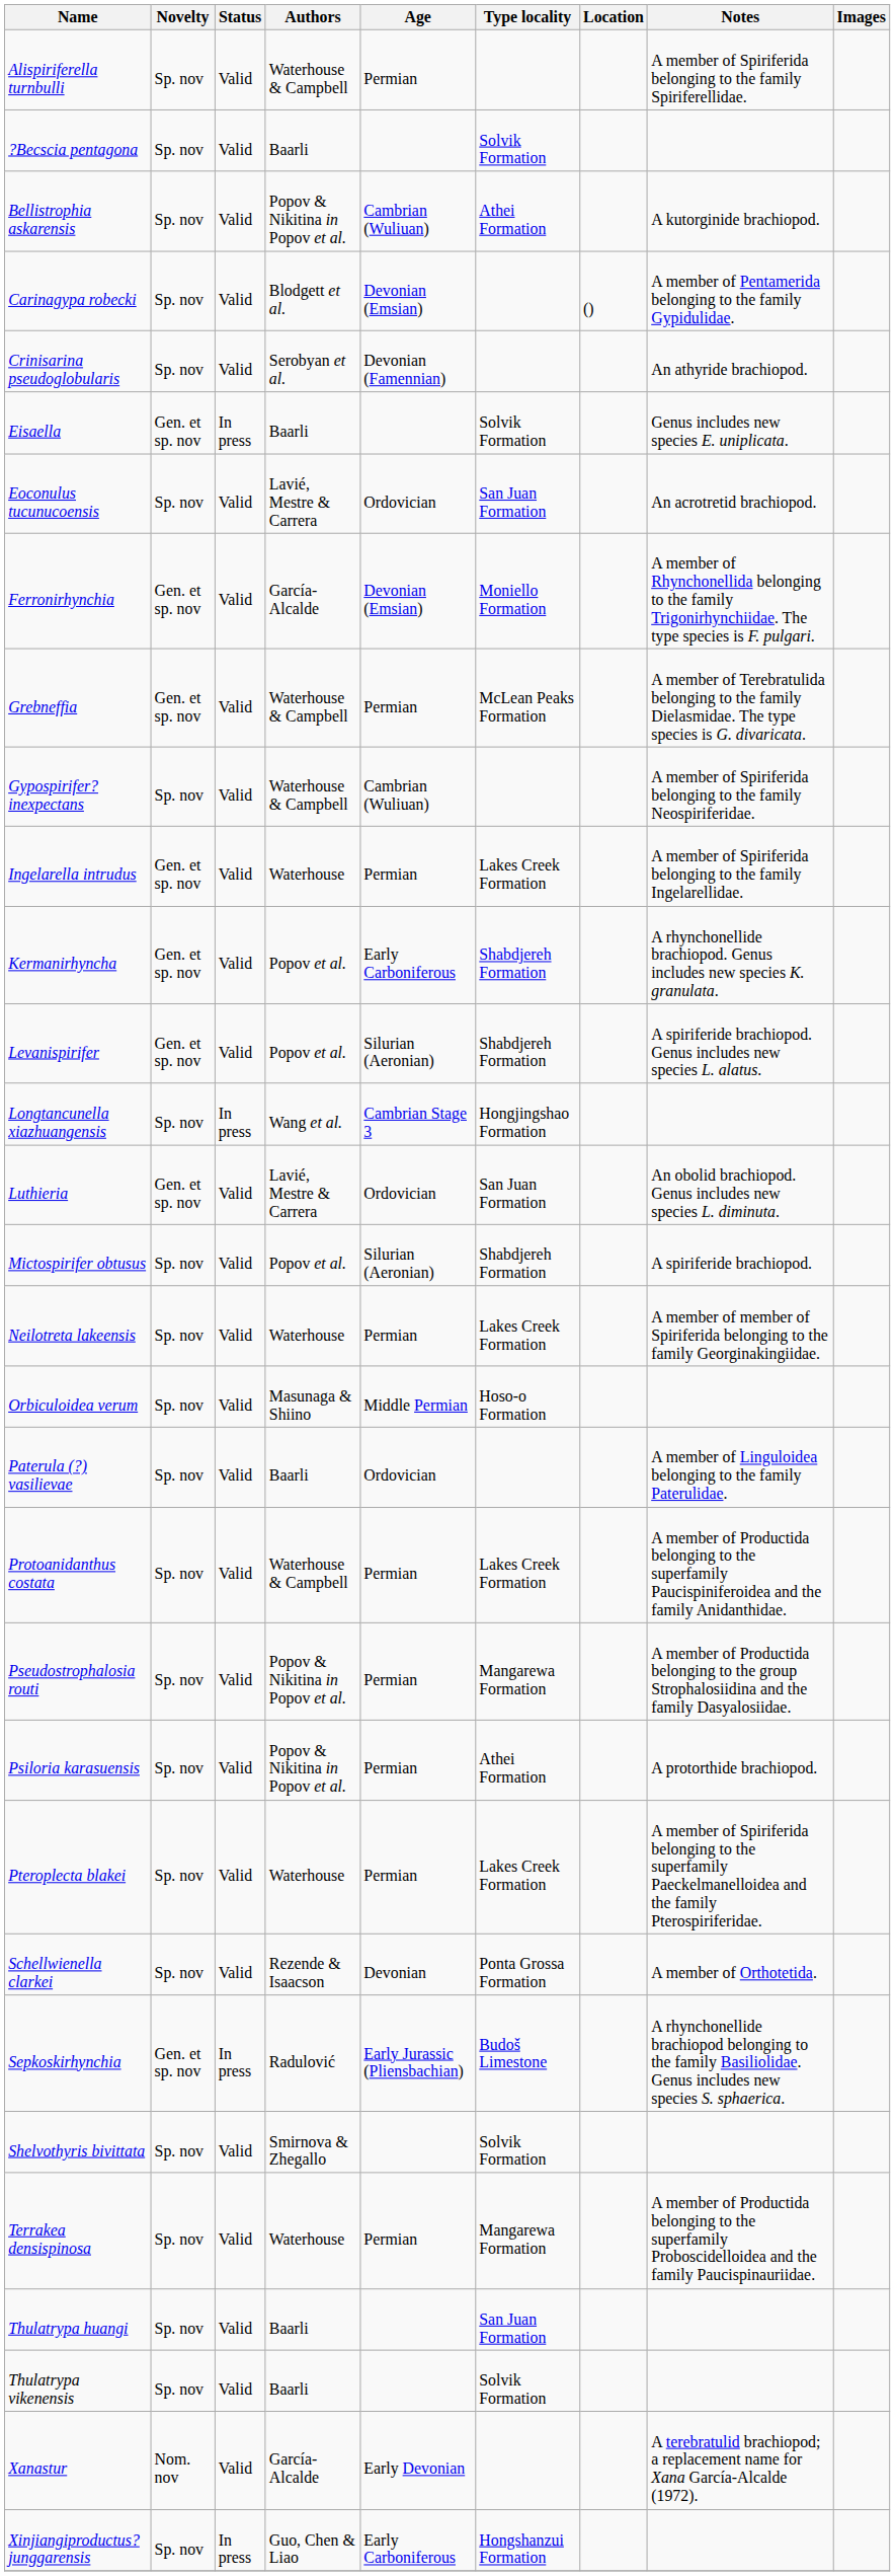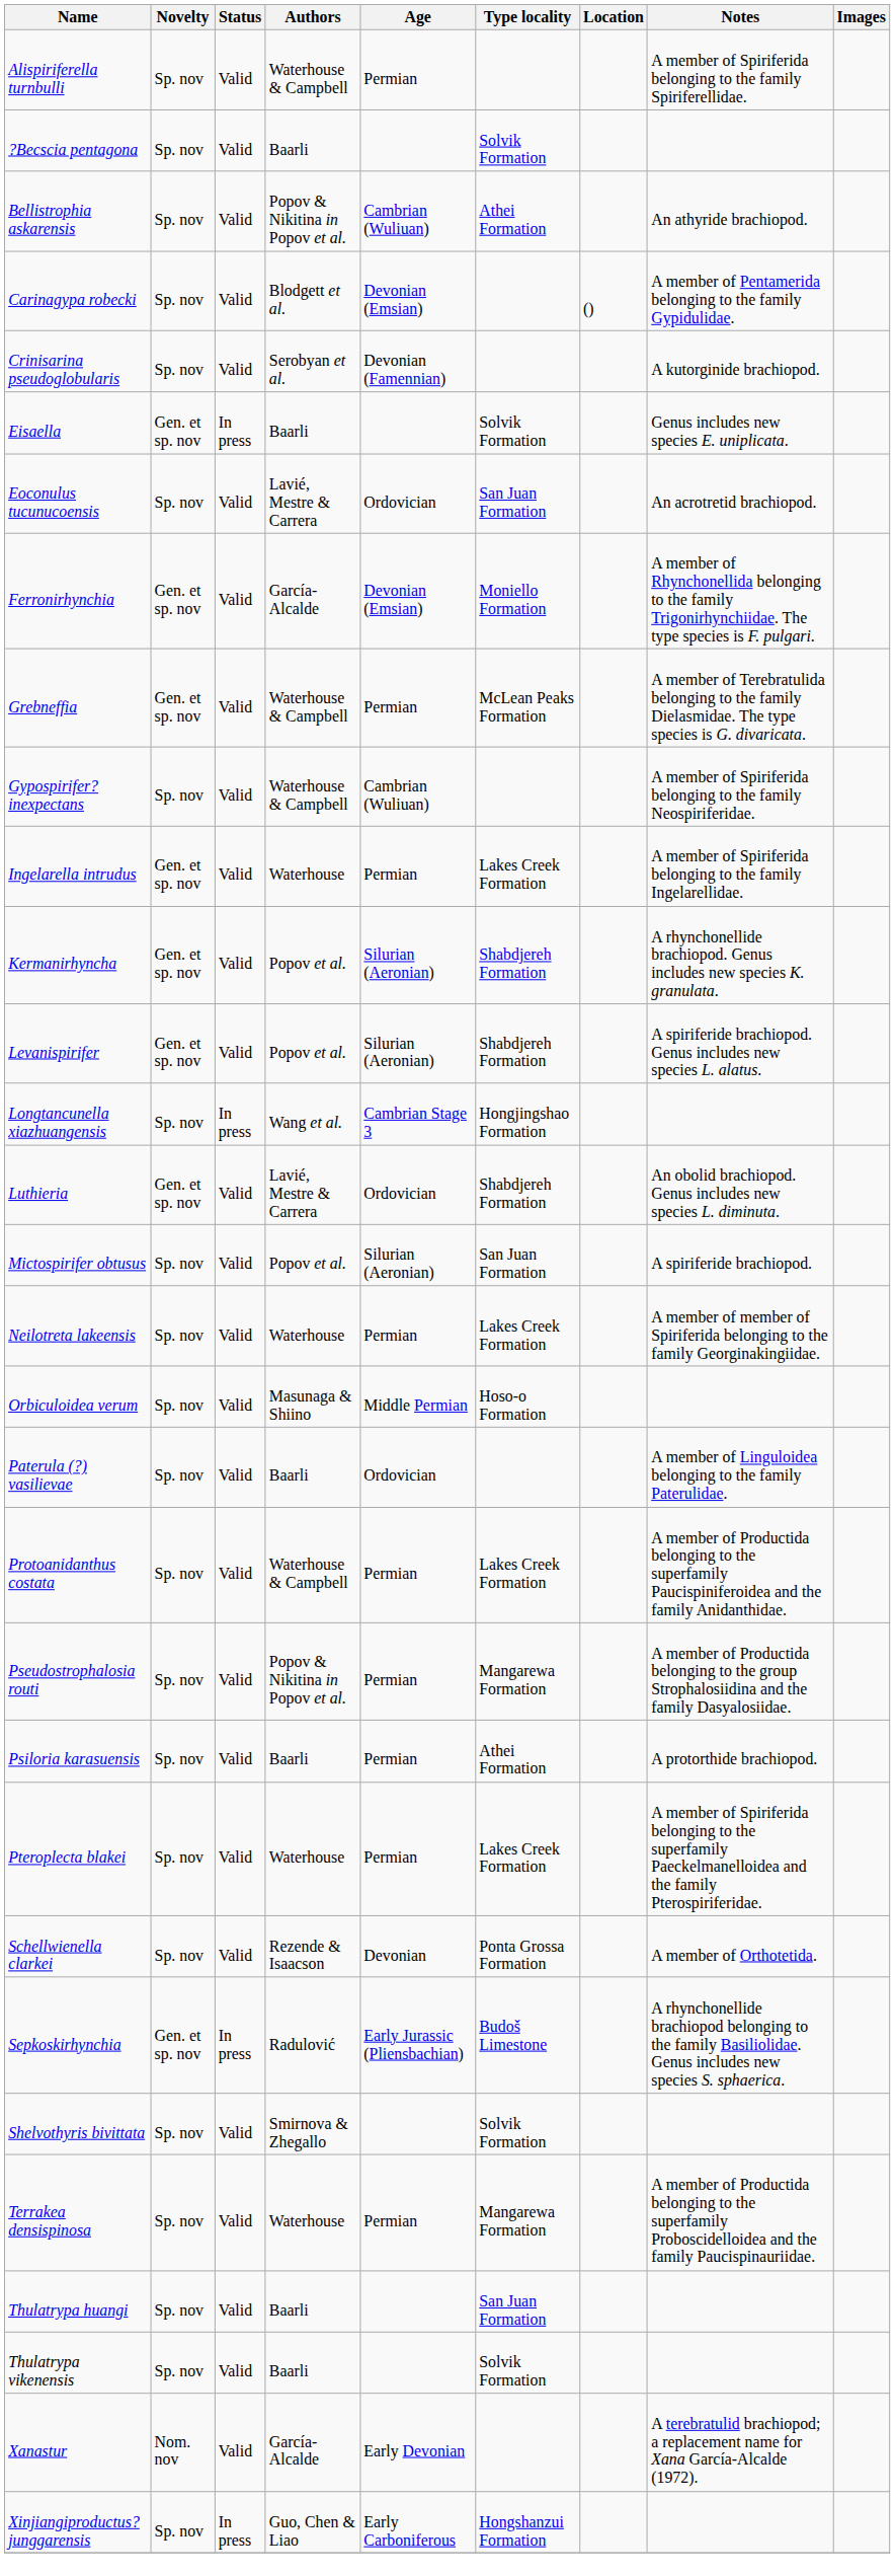 <table class="wikitable sortable" align="center" width="100%">
 <tr>
 <th>Name</th>
 <th>Novelty</th>
 <th>Status</th>
 <th>Authors</th>
 <th>Age</th>
 <th>Type locality</th>
 <th>Location</th>
 <th>Notes</th>
 <th>Images</th>
 </tr>
 <tr>
 <td><br><em><a href='#'>Alispiriferella turnbulli</a></em></td>
 <td><br>Sp. nov</td>
 <td><br>Valid</td>
 <td><br>Waterhouse & Campbell</td>
 <td><br>Permian</td>
 <td></td>
 <td><br></td>
 <td><br>A member of Spiriferida belonging to the family Spiriferellidae.</td>
 <td></td>
 </tr>
 <tr>
 <td><br><em><a href='#'>?Becscia pentagona</a></em></td>
 <td><br>Sp. nov</td>
 <td><br>Valid</td>
 <td><br>Baarli</td>
 <td></td>
 <td><br><a href='#'>Solvik Formation</a></td>
 <td><br></td>
 <td></td>
 <td></td>
 </tr>
 <tr>
 <td><br><em><a href='#'>Bellistrophia askarensis</a></em></td>
 <td><br>Sp. nov</td>
 <td><br>Valid</td>
 <td><br>Popov & Nikitina <em>in</em> Popov <em>et al.</em></td>
 <td><br><a href='#'>Cambrian</a> (<a href='#'>Wuliuan</a>)</td>
 <td><br><a href='#'>Athei Formation</a></td>
 <td><br></td>
-<td><br>A kutorginide brachiopod.</td>
+<td><br>An athyride brachiopod.</td>
 <td></td>
 </tr>
 <tr>
 <td><br><em><a href='#'>Carinagypa robecki</a></em></td>
 <td><br>Sp. nov</td>
 <td><br>Valid</td>
 <td><br>Blodgett <em>et al.</em></td>
 <td><br><a href='#'>Devonian</a> (<a href='#'>Emsian</a>)</td>
 <td></td>
 <td><br><br>()</td>
 <td><br>A member of <a href='#'>Pentamerida</a> belonging to the family <a href='#'>Gypidulidae</a>.</td>
 <td></td>
 </tr>
 <tr>
 <td><br><em><a href='#'>Crinisarina pseudoglobularis</a></em></td>
 <td><br>Sp. nov</td>
 <td><br>Valid</td>
 <td><br>Serobyan <em>et al.</em></td>
 <td><br>Devonian (<a href='#'>Famennian</a>)</td>
 <td></td>
 <td><br></td>
-<td><br>An athyride brachiopod.</td>
+<td><br>A kutorginide brachiopod.</td>
 <td></td>
 </tr>
 <tr>
 <td><br><em><a href='#'>Eisaella</a></em></td>
 <td><br>Gen. et sp. nov</td>
 <td><br>In press</td>
 <td><br>Baarli</td>
 <td></td>
 <td><br>Solvik Formation</td>
 <td><br></td>
 <td><br>Genus includes new species <em>E. uniplicata</em>.</td>
 <td></td>
 </tr>
 <tr>
 <td><br><em><a href='#'>Eoconulus tucunucoensis</a></em></td>
 <td><br>Sp. nov</td>
 <td><br>Valid</td>
 <td><br>Lavié, Mestre & Carrera</td>
 <td><br>Ordovician</td>
 <td><br><a href='#'>San Juan Formation</a></td>
 <td><br></td>
 <td><br>An acrotretid brachiopod.</td>
 <td></td>
 </tr>
 <tr>
 <td><br><em><a href='#'>Ferronirhynchia</a></em></td>
 <td><br>Gen. et sp. nov</td>
 <td><br>Valid</td>
 <td><br>García-Alcalde</td>
 <td><br><a href='#'>Devonian</a> (<a href='#'>Emsian</a>)</td>
 <td><br><a href='#'>Moniello Formation</a></td>
 <td><br></td>
 <td><br>A member of <a href='#'>Rhynchonellida</a> belonging to the family <a href='#'>Trigonirhynchiidae</a>. The type species is <em>F. pulgari</em>.</td>
 <td></td>
 </tr>
 <tr>
 <td><br><em><a href='#'>Grebneffia</a></em></td>
 <td><br>Gen. et sp. nov</td>
 <td><br>Valid</td>
 <td><br>Waterhouse & Campbell</td>
 <td><br>Permian</td>
 <td><br>McLean Peaks Formation</td>
 <td><br></td>
 <td><br>A member of Terebratulida belonging to the family Dielasmidae. The type species is <em>G. divaricata</em>.</td>
 <td></td>
 </tr>
 <tr>
 <td><br><em><a href='#'>Gypospirifer? inexpectans</a></em></td>
 <td><br>Sp. nov</td>
 <td><br>Valid</td>
 <td><br>Waterhouse & Campbell</td>
 <td><br>Cambrian (Wuliuan)</td>
 <td></td>
 <td><br></td>
 <td><br>A member of Spiriferida belonging to the family Neospiriferidae.</td>
 <td></td>
 </tr>
 <tr>
 <td><br><em><a href='#'>Ingelarella intrudus</a></em></td>
 <td><br>Gen. et sp. nov</td>
 <td><br>Valid</td>
 <td><br>Waterhouse</td>
 <td><br>Permian</td>
 <td><br>Lakes Creek Formation</td>
 <td><br></td>
 <td><br>A member of Spiriferida belonging to the family Ingelarellidae.</td>
 <td></td>
 </tr>
 <tr>
 <td><br><em><a href='#'>Kermanirhyncha</a></em></td>
 <td><br>Gen. et sp. nov</td>
 <td><br>Valid</td>
 <td><br>Popov <em>et al.</em></td>
-<td><br>Early <a href='#'>Carboniferous</a></td>
+<td><br><a href='#'>Silurian</a> (<a href='#'>Aeronian</a>)</td>
 <td><br><a href='#'>Shabdjereh Formation</a></td>
 <td><br></td>
 <td><br>A rhynchonellide brachiopod. Genus includes new species <em>K. granulata</em>.</td>
 <td></td>
 </tr>
 <tr>
 <td><br><em><a href='#'>Levanispirifer</a></em></td>
 <td><br>Gen. et sp. nov</td>
 <td><br>Valid</td>
 <td><br>Popov <em>et al.</em></td>
 <td><br>Silurian (Aeronian)</td>
 <td><br>Shabdjereh Formation</td>
 <td><br></td>
 <td><br>A spiriferide brachiopod. Genus includes new species <em>L. alatus</em>.</td>
 <td></td>
 </tr>
 <tr>
 <td><br><em><a href='#'>Longtancunella xiazhuangensis</a></em></td>
 <td><br>Sp. nov</td>
 <td><br>In press</td>
 <td><br>Wang <em>et al.</em></td>
 <td><br><a href='#'>Cambrian Stage 3</a></td>
 <td><br>Hongjingshao Formation</td>
 <td><br></td>
 <td></td>
 <td></td>
 </tr>
 <tr>
 <td><br><em><a href='#'>Luthieria</a></em></td>
 <td><br>Gen. et sp. nov</td>
 <td><br>Valid</td>
 <td><br>Lavié, Mestre & Carrera</td>
 <td><br>Ordovician</td>
-<td><br>San Juan Formation</td>
+<td><br>Shabdjereh Formation</td>
 <td><br></td>
 <td><br>An obolid brachiopod. Genus includes new species <em>L. diminuta</em>.</td>
 <td></td>
 </tr>
 <tr>
 <td><br><em><a href='#'>Mictospirifer obtusus</a></em></td>
 <td><br>Sp. nov</td>
 <td><br>Valid</td>
 <td><br>Popov <em>et al.</em></td>
 <td><br>Silurian (Aeronian)</td>
-<td><br>Shabdjereh Formation</td>
+<td><br>San Juan Formation</td>
 <td><br></td>
 <td><br>A spiriferide brachiopod.</td>
 <td></td>
 </tr>
 <tr>
 <td><br><em><a href='#'>Neilotreta lakeensis</a></em></td>
 <td><br>Sp. nov</td>
 <td><br>Valid</td>
 <td><br>Waterhouse</td>
 <td><br>Permian</td>
 <td><br>Lakes Creek Formation</td>
 <td><br></td>
 <td><br>A member of member of Spiriferida belonging to the family Georginakingiidae.</td>
 <td></td>
 </tr>
 <tr>
 <td><br><em><a href='#'>Orbiculoidea verum</a></em></td>
 <td><br>Sp. nov</td>
 <td><br>Valid</td>
 <td><br>Masunaga & Shiino</td>
 <td><br>Middle <a href='#'>Permian</a></td>
 <td><br>Hoso-o Formation</td>
 <td><br></td>
 <td></td>
 <td></td>
 </tr>
 <tr>
 <td><br><em><a href='#'>Paterula (?) vasilievae</a></em></td>
 <td><br>Sp. nov</td>
 <td><br>Valid</td>
 <td><br>Baarli</td>
 <td><br>Ordovician</td>
 <td></td>
 <td><br></td>
 <td><br>A member of <a href='#'>Linguloidea</a> belonging to the family <a href='#'>Paterulidae</a>.</td>
 <td></td>
 </tr>
 <tr>
 <td><br><em><a href='#'>Protoanidanthus costata</a></em></td>
 <td><br>Sp. nov</td>
 <td><br>Valid</td>
 <td><br>Waterhouse & Campbell</td>
 <td><br>Permian</td>
 <td><br>Lakes Creek Formation</td>
 <td><br></td>
 <td><br>A member of Productida belonging to the superfamily Paucispiniferoidea and the family Anidanthidae.</td>
 <td></td>
 </tr>
 <tr>
 <td><br><em><a href='#'>Pseudostrophalosia routi</a></em></td>
 <td><br>Sp. nov</td>
 <td><br>Valid</td>
 <td><br>Popov & Nikitina <em>in</em> Popov <em>et al.</em></td>
 <td><br>Permian</td>
 <td><br>Mangarewa Formation</td>
 <td><br></td>
 <td><br>A member of Productida belonging to the group Strophalosiidina and the family Dasyalosiidae.</td>
 <td></td>
 </tr>
 <tr>
 <td><br><em><a href='#'>Psiloria karasuensis</a></em></td>
 <td><br>Sp. nov</td>
 <td><br>Valid</td>
-<td><br>Popov & Nikitina <em>in</em> Popov <em>et al.</em></td>
+<td><br>Baarli</td>
 <td><br>Permian</td>
 <td><br>Athei Formation</td>
 <td><br></td>
 <td><br>A protorthide brachiopod.</td>
 <td></td>
 </tr>
 <tr>
 <td><br><em><a href='#'>Pteroplecta blakei</a></em></td>
 <td><br>Sp. nov</td>
 <td><br>Valid</td>
 <td><br>Waterhouse</td>
 <td><br>Permian</td>
 <td><br>Lakes Creek Formation</td>
 <td><br></td>
 <td><br>A member of Spiriferida belonging to the superfamily Paeckelmanelloidea and the family Pterospiriferidae.</td>
 <td></td>
 </tr>
 <tr>
 <td><br><em><a href='#'>Schellwienella clarkei</a></em></td>
 <td><br>Sp. nov</td>
 <td><br>Valid</td>
 <td><br>Rezende & Isaacson</td>
 <td><br>Devonian</td>
 <td><br>Ponta Grossa Formation</td>
 <td><br></td>
 <td><br>A member of <a href='#'>Orthotetida</a>.</td>
 <td></td>
 </tr>
 <tr>
 <td><br><em><a href='#'>Sepkoskirhynchia</a></em></td>
 <td><br>Gen. et sp. nov</td>
 <td><br>In press</td>
 <td><br>Radulović</td>
 <td><br><a href='#'>Early Jurassic</a> (<a href='#'>Pliensbachian</a>)</td>
 <td><a href='#'>Budoš Limestone</a></td>
 <td><br></td>
 <td><br>A rhynchonellide brachiopod belonging to the family <a href='#'>Basiliolidae</a>. Genus includes new species <em>S. sphaerica</em>.</td>
 <td></td>
 </tr>
 <tr>
 <td><br><em><a href='#'>Shelvothyris bivittata</a></em></td>
 <td><br>Sp. nov</td>
 <td><br>Valid</td>
 <td><br>Smirnova & Zhegallo</td>
 <td></td>
 <td><br>Solvik Formation</td>
 <td><br></td>
 <td></td>
 <td></td>
 </tr>
 <tr>
 <td><br><em><a href='#'>Terrakea densispinosa</a></em></td>
 <td><br>Sp. nov</td>
 <td><br>Valid</td>
 <td><br>Waterhouse</td>
 <td><br>Permian</td>
 <td><br>Mangarewa Formation</td>
 <td><br></td>
 <td><br>A member of Productida belonging to the superfamily Proboscidelloidea and the family Paucispinauriidae.</td>
 <td></td>
 </tr>
 <tr>
 <td><br><em><a href='#'>Thulatrypa huangi</a></em></td>
 <td><br>Sp. nov</td>
 <td><br>Valid</td>
 <td><br>Baarli</td>
 <td></td>
 <td><br><a href='#'>San Juan Formation</a></td>
 <td><br></td>
 <td></td>
 <td></td>
 </tr>
 <tr>
 <td><br><em>Thulatrypa vikenensis</em></td>
 <td><br>Sp. nov</td>
 <td><br>Valid</td>
 <td><br>Baarli</td>
 <td></td>
 <td><br>Solvik Formation</td>
 <td><br></td>
 <td></td>
 <td></td>
 </tr>
 <tr>
 <td><br><em><a href='#'>Xanastur</a></em></td>
 <td><br>Nom. nov</td>
 <td><br>Valid</td>
 <td><br>García-Alcalde</td>
 <td><br>Early <a href='#'>Devonian</a></td>
 <td></td>
 <td><br></td>
 <td><br>A <a href='#'>terebratulid</a> brachiopod; a replacement name for <em>Xana</em> García-Alcalde (1972).</td>
 <td></td>
 </tr>
 <tr>
 <td><br><em><a href='#'>Xinjiangiproductus? junggarensis</a></em></td>
 <td><br>Sp. nov</td>
 <td><br>In press</td>
 <td><br>Guo, Chen & Liao</td>
 <td><br>Early <a href='#'>Carboniferous</a></td>
 <td><br><a href='#'>Hongshanzui Formation</a></td>
 <td><br></td>
 <td></td>
 <td></td>
 </tr>
 <tr>
 </tr>
 </table>
